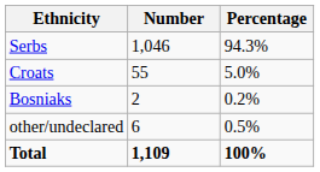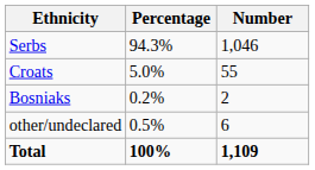 <table class="wikitable">
 <tr>
 <th width="100px">Ethnicity</th>
+<th width="80px">Percentage</th>
 <th width="80px">Number</th>
-<th width="80px">Percentage</th>
 </tr>
 <tr>
 <td><a href='#'>Serbs</a></td>
+<td>94.3%</td>
 <td>1,046</td>
-<td>94.3%</td>
 </tr>
 <tr>
 <td><a href='#'>Croats</a></td>
+<td>5.0%</td>
 <td>55</td>
-<td>5.0%</td>
 </tr>
 <tr>
 <td><a href='#'>Bosniaks</a></td>
+<td>0.2%</td>
 <td>2</td>
-<td>0.2%</td>
 </tr>
 <tr>
 <td>other/undeclared</td>
+<td>0.5%</td>
 <td>6</td>
-<td>0.5%</td>
 </tr>
 <tr>
 <td><strong>Total</strong></td>
+<td><strong>100%</strong></td>
 <td><strong>1,109</strong></td>
-<td><strong>100%</strong></td>
 </tr>
 </table>
